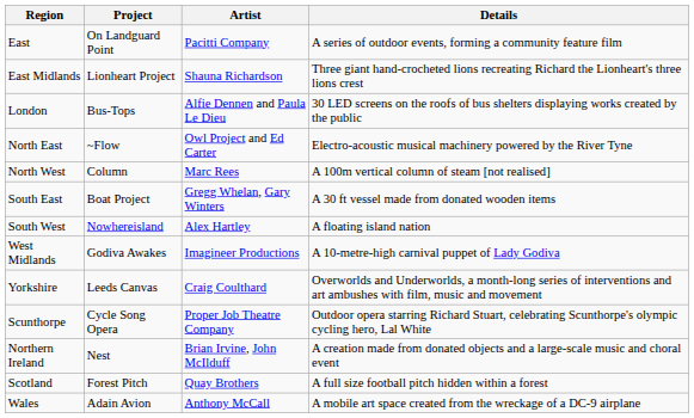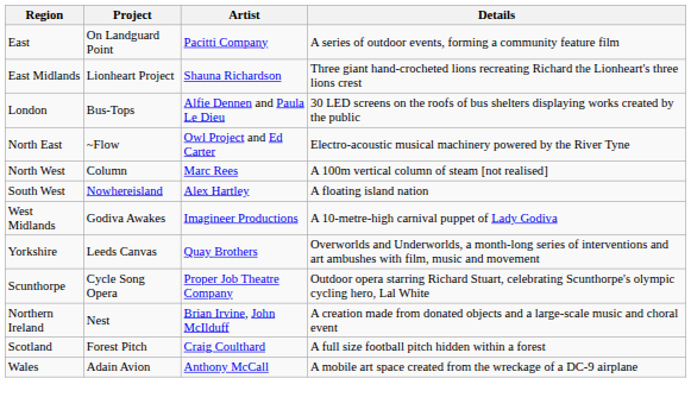 <table class="wikitable">
 <tr>
 <th>Region</th>
 <th>Project</th>
 <th>Artist</th>
 <th>Details</th>
 </tr>
 <tr>
 <td>East</td>
 <td>On Landguard Point</td>
 <td><a href='#'>Pacitti Company</a></td>
 <td>A series of outdoor events, forming a community feature film</td>
 </tr>
 <tr>
 <td>East Midlands</td>
 <td>Lionheart Project</td>
 <td><a href='#'>Shauna Richardson</a></td>
 <td>Three giant hand-crocheted lions recreating Richard the Lionheart's three lions crest</td>
 </tr>
 <tr>
 <td>London</td>
 <td>Bus-Tops</td>
 <td><a href='#'>Alfie Dennen</a> and <a href='#'>Paula Le Dieu</a></td>
 <td>30 LED screens on the roofs of bus shelters displaying works created by the public</td>
 </tr>
 <tr>
 <td>North East</td>
 <td>~Flow</td>
 <td><a href='#'>Owl Project</a> and <a href='#'>Ed Carter</a></td>
 <td>Electro-acoustic musical machinery powered by the River Tyne</td>
 </tr>
 <tr>
 <td>North West</td>
 <td>Column</td>
 <td><a href='#'>Marc Rees</a></td>
 <td>A 100m vertical column of steam [not realised]</td>
 </tr>
 <tr>
-<td>South East</td>
-<td>Boat Project</td>
-<td><a href='#'>Gregg Whelan</a>, <a href='#'>Gary Winters</a></td>
-<td>A 30 ft vessel made from donated wooden items</td>
-</tr>
-<tr>
 <td>South West</td>
 <td><a href='#'>Nowhereisland</a></td>
 <td><a href='#'>Alex Hartley</a></td>
 <td>A floating island nation</td>
 </tr>
 <tr>
 <td>West Midlands</td>
 <td>Godiva Awakes</td>
 <td><a href='#'>Imagineer Productions</a></td>
 <td>A 10-metre-high carnival puppet of <a href='#'>Lady Godiva</a></td>
 </tr>
 <tr>
 <td>Yorkshire</td>
 <td>Leeds Canvas</td>
-<td><a href='#'>Craig Coulthard</a></td>
+<td><a href='#'>Quay Brothers</a></td>
 <td>Overworlds and Underworlds, a month-long series of interventions and art ambushes with film, music and movement</td>
 </tr>
 <tr>
 <td>Scunthorpe</td>
 <td>Cycle Song Opera</td>
 <td><a href='#'>Proper Job Theatre Company</a></td>
 <td>Outdoor opera starring Richard Stuart, celebrating Scunthorpe's olympic cycling hero, Lal White</td>
 </tr>
 <tr>
 <td>Northern Ireland</td>
 <td>Nest</td>
 <td><a href='#'>Brian Irvine</a>, <a href='#'>John McIlduff</a></td>
 <td>A creation made from donated objects and a large-scale music and choral event</td>
 </tr>
 <tr>
 <td>Scotland</td>
 <td>Forest Pitch</td>
-<td><a href='#'>Quay Brothers</a></td>
+<td><a href='#'>Craig Coulthard</a></td>
 <td>A full size football pitch hidden within a forest</td>
 </tr>
 <tr>
 <td>Wales</td>
 <td>Adain Avion</td>
 <td><a href='#'>Anthony McCall</a></td>
 <td>A mobile art space created from the wreckage of a DC-9 airplane</td>
 </tr>
 </table>
